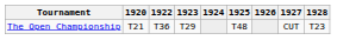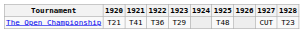 <table class="wikitable" style="font-size:95%;text-align:center;">
 <tr>
 <th>Tournament</th>
 <th>1920</th>
+<th>1921</th>
 <th>1922</th>
 <th>1923</th>
 <th>1924</th>
 <th>1925</th>
 <th>1926</th>
 <th>1927</th>
 <th>1928</th>
 </tr>
 <tr>
 <td align=left><a href='#'>The Open Championship</a></td>
 <td>T21</td>
+<td>T41</td>
 <td>T36</td>
 <td>T29</td>
 <td style="background:#eeeeee;"></td>
 <td>T48</td>
 <td style="background:#eeeeee;"></td>
 <td>CUT</td>
 <td>T23</td>
 </tr>
 </table>
